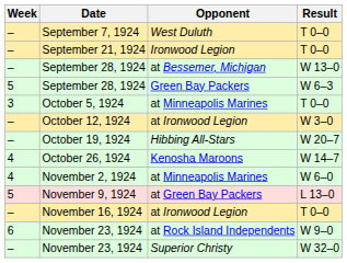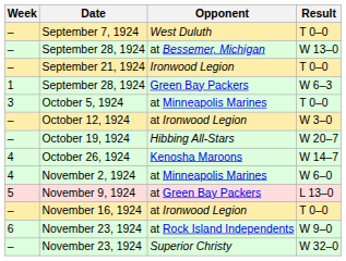 <table class="wikitable">
 <tr>
 <th>Week</th>
 <th>Date</th>
 <th>Opponent</th>
 <th>Result</th>
 </tr>
 <tr style="background: #ffeeaa;">
 <td>–</td>
 <td>September 7, 1924</td>
 <td><em>West Duluth</em></td>
 <td>T 0–0</td>
 </tr>
+<tr style="background: #ddffdd;">
+<td>–</td>
+<td>September 28, 1924</td>
+<td>at <em><a href='#'>Bessemer, Michigan</a></em></td>
+<td>W 13–0</td>
+</tr>
 <tr style="background: #ffeeaa;">
 <td>–</td>
 <td>September 21, 1924</td>
 <td><em>Ironwood Legion</em></td>
 <td>T 0–0</td>
 </tr>
 <tr style="background: #ddffdd;">
-<td>–</td>
-<td>September 28, 1924</td>
-<td>at <em><a href='#'>Bessemer, Michigan</a></em></td>
-<td>W 13–0</td>
-</tr>
-<tr style="background: #ddffdd;">
-<td>5</td>
+<td>1</td>
 <td>September 28, 1924</td>
 <td><a href='#'>Green Bay Packers</a></td>
 <td>W 6–3</td>
 </tr>
 <tr style="background: #ddffdd;">
 <td>3</td>
 <td>October 5, 1924</td>
 <td>at <a href='#'>Minneapolis Marines</a></td>
 <td>T 0–0</td>
 </tr>
 <tr style="background: #ffeeaa;">
 <td>–</td>
 <td>October 12, 1924</td>
 <td>at <em>Ironwood Legion</em></td>
 <td>W 3–0</td>
 </tr>
 <tr style="background: #ddffdd;">
 <td>–</td>
 <td>October 19, 1924</td>
 <td><em>Hibbing All-Stars</em></td>
 <td>W 20–7</td>
 </tr>
 <tr style="background: #ddffdd;">
 <td>4</td>
 <td>October 26, 1924</td>
 <td><a href='#'>Kenosha Maroons</a></td>
 <td>W 14–7</td>
 </tr>
 <tr style="background: #ddffdd;">
 <td>4</td>
 <td>November 2, 1924</td>
 <td>at <a href='#'>Minneapolis Marines</a></td>
 <td>W 6–0</td>
 </tr>
 <tr style="background: #ffdddd;">
 <td>5</td>
 <td>November 9, 1924</td>
 <td>at <a href='#'>Green Bay Packers</a></td>
 <td>L 13–0</td>
 </tr>
 <tr style="background: #ffeeaa;">
 <td>–</td>
 <td>November 16, 1924</td>
 <td>at <em>Ironwood Legion</em></td>
 <td>T 0–0</td>
 </tr>
 <tr style="background: #ddffdd;">
 <td>6</td>
 <td>November 23, 1924</td>
 <td>at <a href='#'>Rock Island Independents</a></td>
 <td>W 9–0</td>
 </tr>
 <tr style="background: #ddffdd;">
 <td>–</td>
 <td>November 23, 1924</td>
 <td><em>Superior Christy</em></td>
 <td>W 32–0</td>
 </tr>
 </table>
